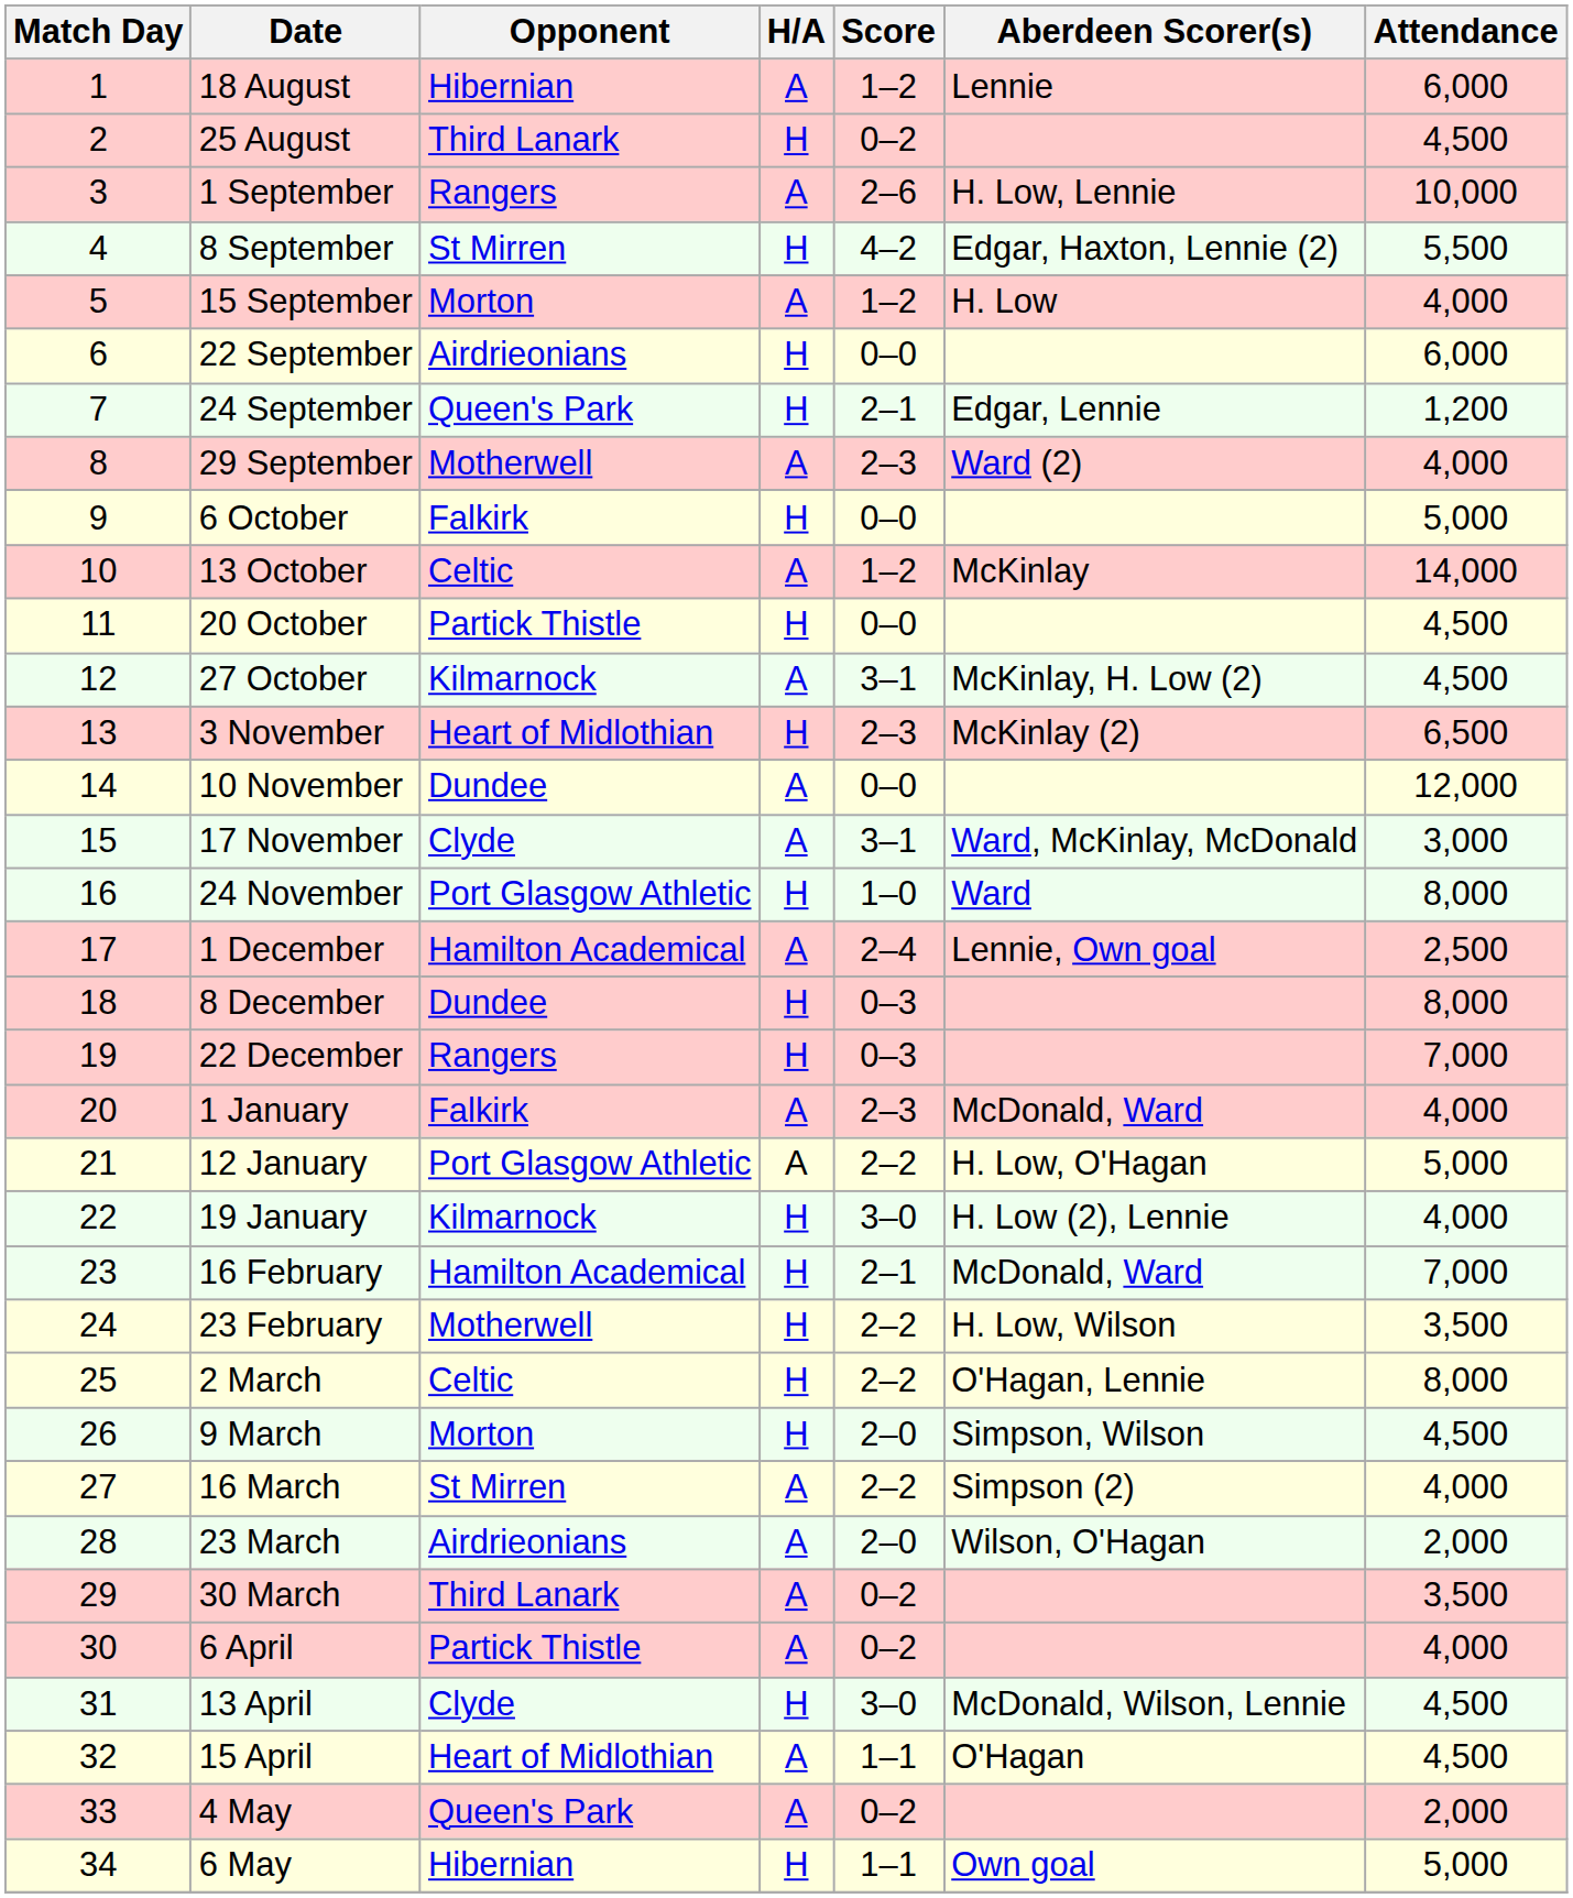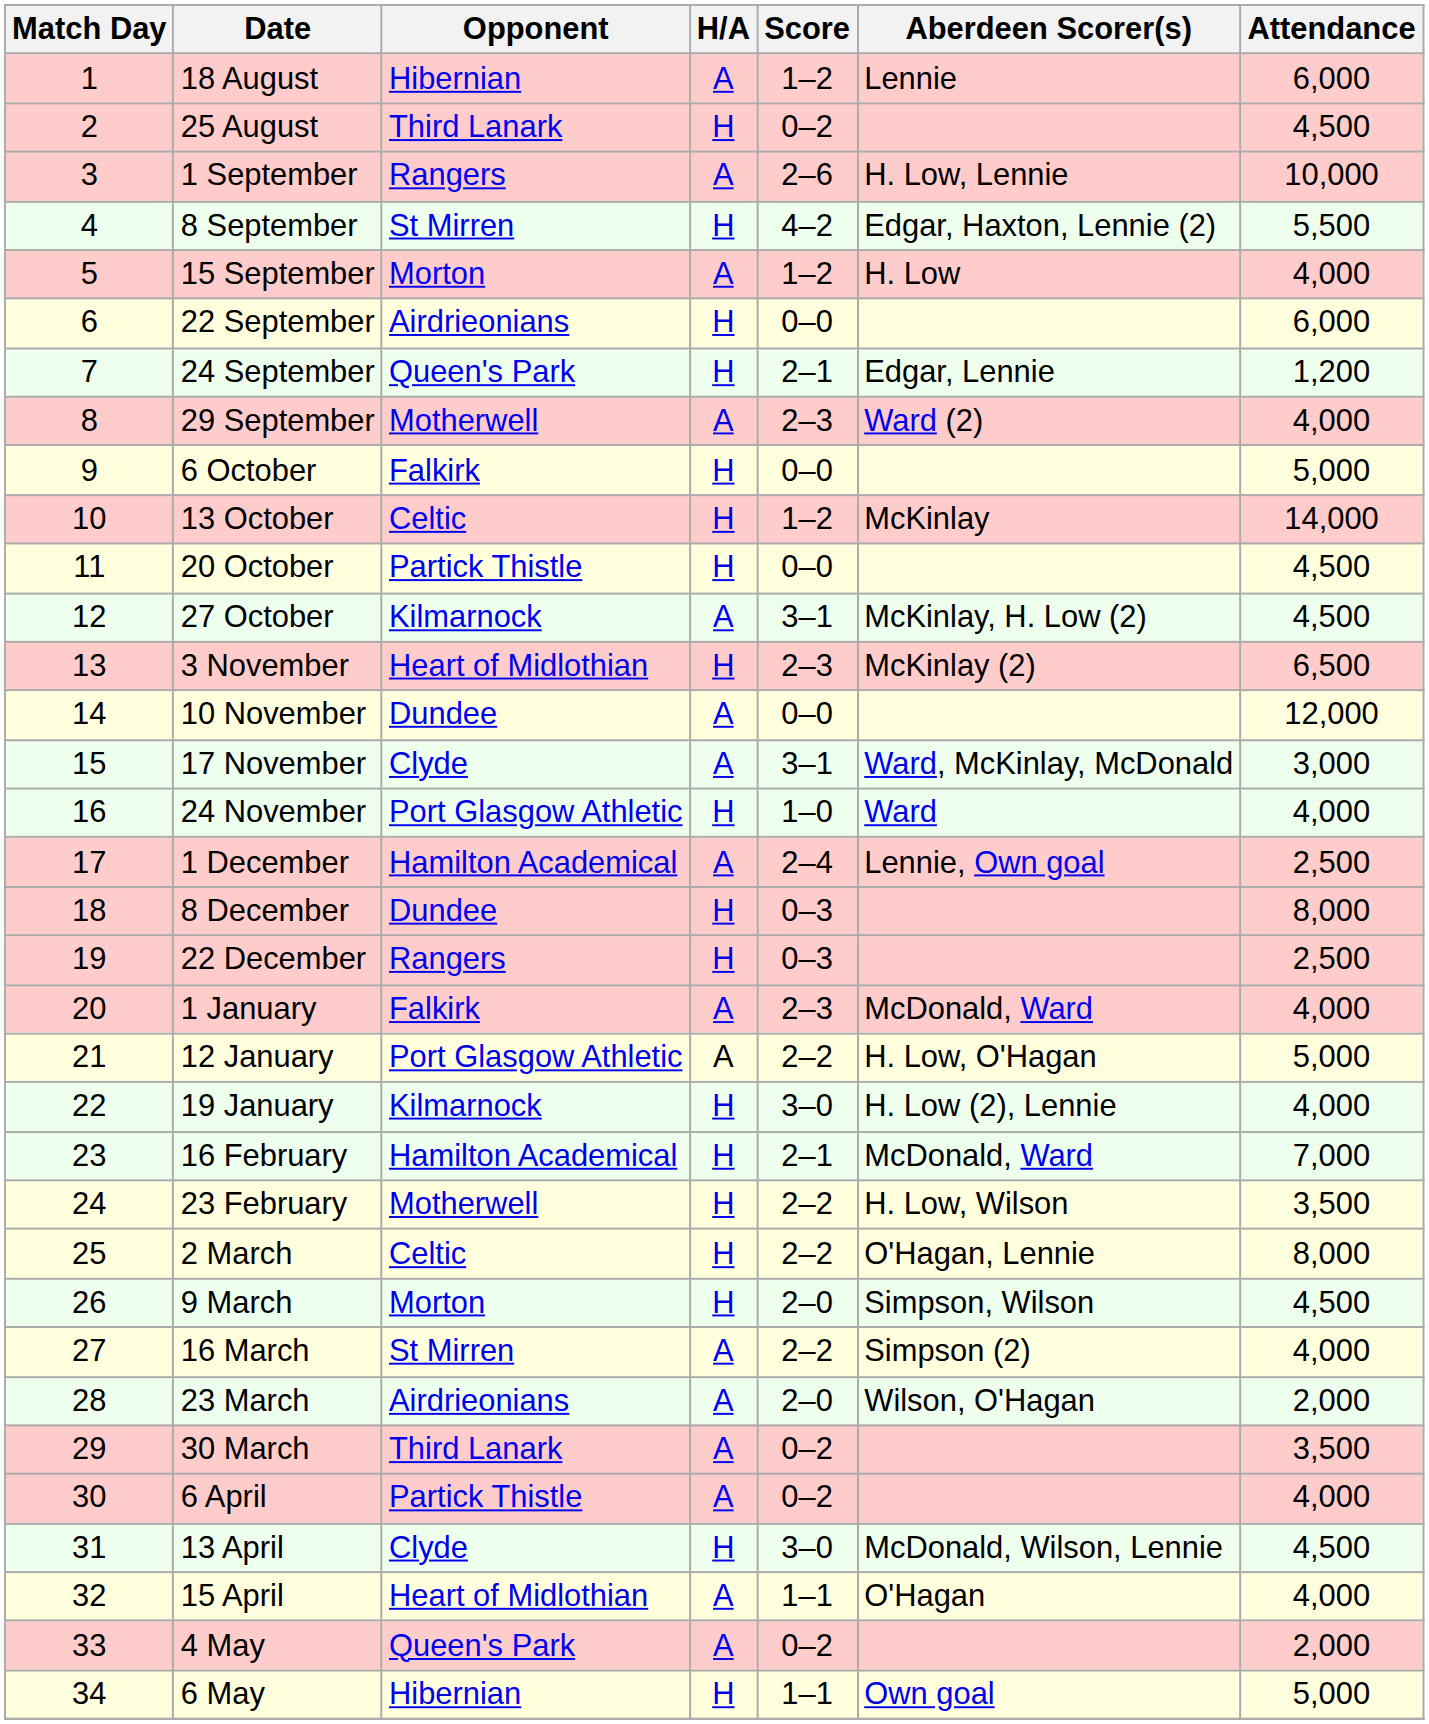 <table class="wikitable" style="text-align:center">
 <tr>
 <th>Match Day</th>
 <th>Date</th>
 <th>Opponent</th>
 <th>H/A</th>
 <th>Score</th>
 <th>Aberdeen Scorer(s)</th>
 <th>Attendance</th>
 </tr>
 <tr bgcolor=#FFCCCC>
 <td>1</td>
 <td align=left>18 August</td>
 <td align=left><a href='#'>Hibernian</a></td>
 <td><a href='#'>A</a></td>
 <td>1–2</td>
 <td align=left>Lennie</td>
 <td>6,000</td>
 </tr>
 <tr bgcolor=#FFCCCC>
 <td>2</td>
 <td align=left>25 August</td>
 <td align=left><a href='#'>Third Lanark</a></td>
 <td><a href='#'>H</a></td>
 <td>0–2</td>
 <td align=left></td>
 <td>4,500</td>
 </tr>
 <tr bgcolor=#FFCCCC>
 <td>3</td>
 <td align=left>1 September</td>
 <td align=left><a href='#'>Rangers</a></td>
 <td><a href='#'>A</a></td>
 <td>2–6</td>
 <td align=left>H. Low, Lennie</td>
 <td>10,000</td>
 </tr>
 <tr bgcolor=#EEFFEE>
 <td>4</td>
 <td align=left>8 September</td>
 <td align=left><a href='#'>St Mirren</a></td>
 <td><a href='#'>H</a></td>
 <td>4–2</td>
 <td align=left>Edgar, Haxton, Lennie (2)</td>
 <td>5,500</td>
 </tr>
 <tr bgcolor=#FFCCCC>
 <td>5</td>
 <td align=left>15 September</td>
 <td align=left><a href='#'>Morton</a></td>
 <td><a href='#'>A</a></td>
 <td>1–2</td>
 <td align=left>H. Low</td>
 <td>4,000</td>
 </tr>
 <tr bgcolor=#FFFFDD>
 <td>6</td>
 <td align=left>22 September</td>
 <td align=left><a href='#'>Airdrieonians</a></td>
 <td><a href='#'>H</a></td>
 <td>0–0</td>
 <td align=left></td>
 <td>6,000</td>
 </tr>
 <tr bgcolor=#EEFFEE>
 <td>7</td>
 <td align=left>24 September</td>
 <td align=left><a href='#'>Queen's Park</a></td>
 <td><a href='#'>H</a></td>
 <td>2–1</td>
 <td align=left>Edgar, Lennie</td>
 <td>1,200</td>
 </tr>
 <tr bgcolor=#FFCCCC>
 <td>8</td>
 <td align=left>29 September</td>
 <td align=left><a href='#'>Motherwell</a></td>
 <td><a href='#'>A</a></td>
 <td>2–3</td>
 <td align=left><a href='#'>Ward</a> (2)</td>
 <td>4,000</td>
 </tr>
 <tr bgcolor=#FFFFDD>
 <td>9</td>
 <td align=left>6 October</td>
 <td align=left><a href='#'>Falkirk</a></td>
 <td><a href='#'>H</a></td>
 <td>0–0</td>
 <td align=left></td>
 <td>5,000</td>
 </tr>
 <tr bgcolor=#FFCCCC>
 <td>10</td>
 <td align=left>13 October</td>
 <td align=left><a href='#'>Celtic</a></td>
-<td><a href='#'>A</a></td>
+<td><a href='#'>H</a></td>
 <td>1–2</td>
 <td align=left>McKinlay</td>
 <td>14,000</td>
 </tr>
 <tr bgcolor=#FFFFDD>
 <td>11</td>
 <td align=left>20 October</td>
 <td align=left><a href='#'>Partick Thistle</a></td>
 <td><a href='#'>H</a></td>
 <td>0–0</td>
 <td align=left></td>
 <td>4,500</td>
 </tr>
 <tr bgcolor=#EEFFEE>
 <td>12</td>
 <td align=left>27 October</td>
 <td align=left><a href='#'>Kilmarnock</a></td>
 <td><a href='#'>A</a></td>
 <td>3–1</td>
 <td align=left>McKinlay, H. Low (2)</td>
 <td>4,500</td>
 </tr>
 <tr bgcolor=#FFCCCC>
 <td>13</td>
 <td align=left>3 November</td>
 <td align=left><a href='#'>Heart of Midlothian</a></td>
 <td><a href='#'>H</a></td>
 <td>2–3</td>
 <td align=left>McKinlay (2)</td>
 <td>6,500</td>
 </tr>
 <tr bgcolor=#FFFFDD>
 <td>14</td>
 <td align=left>10 November</td>
 <td align=left><a href='#'>Dundee</a></td>
 <td><a href='#'>A</a></td>
 <td>0–0</td>
 <td align=left></td>
 <td>12,000</td>
 </tr>
 <tr bgcolor=#EEFFEE>
 <td>15</td>
 <td align=left>17 November</td>
 <td align=left><a href='#'>Clyde</a></td>
 <td><a href='#'>A</a></td>
 <td>3–1</td>
 <td align=left><a href='#'>Ward</a>, McKinlay, McDonald</td>
 <td>3,000</td>
 </tr>
 <tr bgcolor=#EEFFEE>
 <td>16</td>
 <td align=left>24 November</td>
 <td align=left><a href='#'>Port Glasgow Athletic</a></td>
 <td><a href='#'>H</a></td>
 <td>1–0</td>
 <td align=left><a href='#'>Ward</a></td>
-<td>8,000</td>
+<td>4,000</td>
 </tr>
 <tr bgcolor=#FFCCCC>
 <td>17</td>
 <td align=left>1 December</td>
 <td align=left><a href='#'>Hamilton Academical</a></td>
 <td><a href='#'>A</a></td>
 <td>2–4</td>
 <td align=left>Lennie, <a href='#'>Own goal</a></td>
 <td>2,500</td>
 </tr>
 <tr bgcolor=#FFCCCC>
 <td>18</td>
 <td align=left>8 December</td>
 <td align=left><a href='#'>Dundee</a></td>
 <td><a href='#'>H</a></td>
 <td>0–3</td>
 <td align=left></td>
 <td>8,000</td>
 </tr>
 <tr bgcolor=#FFCCCC>
 <td>19</td>
 <td align=left>22 December</td>
 <td align=left><a href='#'>Rangers</a></td>
 <td><a href='#'>H</a></td>
 <td>0–3</td>
 <td align=left></td>
-<td>7,000</td>
+<td>2,500</td>
 </tr>
 <tr bgcolor=#FFCCCC>
 <td>20</td>
 <td align=left>1 January</td>
 <td align=left><a href='#'>Falkirk</a></td>
 <td><a href='#'>A</a></td>
 <td>2–3</td>
 <td align=left>McDonald, <a href='#'>Ward</a></td>
 <td>4,000</td>
 </tr>
 <tr bgcolor=#FFFFDD>
 <td>21</td>
 <td align=left>12 January</td>
 <td align=left><a href='#'>Port Glasgow Athletic</a></td>
 <td>A</td>
 <td>2–2</td>
 <td align=left>H. Low, O'Hagan</td>
 <td>5,000</td>
 </tr>
 <tr bgcolor=#EEFFEE>
 <td>22</td>
 <td align=left>19 January</td>
 <td align=left><a href='#'>Kilmarnock</a></td>
 <td><a href='#'>H</a></td>
 <td>3–0</td>
 <td align=left>H. Low (2), Lennie</td>
 <td>4,000</td>
 </tr>
 <tr bgcolor=#EEFFEE>
 <td>23</td>
 <td align=left>16 February</td>
 <td align=left><a href='#'>Hamilton Academical</a></td>
 <td><a href='#'>H</a></td>
 <td>2–1</td>
 <td align=left>McDonald, <a href='#'>Ward</a></td>
 <td>7,000</td>
 </tr>
 <tr bgcolor=#FFFFDD>
 <td>24</td>
 <td align=left>23 February</td>
 <td align=left><a href='#'>Motherwell</a></td>
 <td><a href='#'>H</a></td>
 <td>2–2</td>
 <td align=left>H. Low, Wilson</td>
 <td>3,500</td>
 </tr>
 <tr bgcolor=#FFFFDD>
 <td>25</td>
 <td align=left>2 March</td>
 <td align=left><a href='#'>Celtic</a></td>
 <td><a href='#'>H</a></td>
 <td>2–2</td>
 <td align=left>O'Hagan, Lennie</td>
 <td>8,000</td>
 </tr>
 <tr bgcolor=#EEFFEE>
 <td>26</td>
 <td align=left>9 March</td>
 <td align=left><a href='#'>Morton</a></td>
 <td><a href='#'>H</a></td>
 <td>2–0</td>
 <td align=left>Simpson, Wilson</td>
 <td>4,500</td>
 </tr>
 <tr bgcolor=#FFFFDD>
 <td>27</td>
 <td align=left>16 March</td>
 <td align=left><a href='#'>St Mirren</a></td>
 <td><a href='#'>A</a></td>
 <td>2–2</td>
 <td align=left>Simpson (2)</td>
 <td>4,000</td>
 </tr>
 <tr bgcolor=#EEFFEE>
 <td>28</td>
 <td align=left>23 March</td>
 <td align=left><a href='#'>Airdrieonians</a></td>
 <td><a href='#'>A</a></td>
 <td>2–0</td>
 <td align=left>Wilson, O'Hagan</td>
 <td>2,000</td>
 </tr>
 <tr bgcolor=#FFCCCC>
 <td>29</td>
 <td align=left>30 March</td>
 <td align=left><a href='#'>Third Lanark</a></td>
 <td><a href='#'>A</a></td>
 <td>0–2</td>
 <td align=left></td>
 <td>3,500</td>
 </tr>
 <tr bgcolor=#FFCCCC>
 <td>30</td>
 <td align=left>6 April</td>
 <td align=left><a href='#'>Partick Thistle</a></td>
 <td><a href='#'>A</a></td>
 <td>0–2</td>
 <td align=left></td>
 <td>4,000</td>
 </tr>
 <tr bgcolor=#EEFFEE>
 <td>31</td>
 <td align=left>13 April</td>
 <td align=left><a href='#'>Clyde</a></td>
 <td><a href='#'>H</a></td>
 <td>3–0</td>
 <td align=left>McDonald, Wilson, Lennie</td>
 <td>4,500</td>
 </tr>
 <tr bgcolor=#FFFFDD>
 <td>32</td>
 <td align=left>15 April</td>
 <td align=left><a href='#'>Heart of Midlothian</a></td>
 <td><a href='#'>A</a></td>
 <td>1–1</td>
 <td align=left>O'Hagan</td>
-<td>4,500</td>
+<td>4,000</td>
 </tr>
 <tr bgcolor=#FFCCCC>
 <td>33</td>
 <td align=left>4 May</td>
 <td align=left><a href='#'>Queen's Park</a></td>
 <td><a href='#'>A</a></td>
 <td>0–2</td>
 <td align=left></td>
 <td>2,000</td>
 </tr>
 <tr bgcolor=#FFFFDD>
 <td>34</td>
 <td align=left>6 May</td>
 <td align=left><a href='#'>Hibernian</a></td>
 <td><a href='#'>H</a></td>
 <td>1–1</td>
 <td align=left><a href='#'>Own goal</a></td>
 <td>5,000</td>
 </tr>
 <tr>
 </tr>
 </table>
